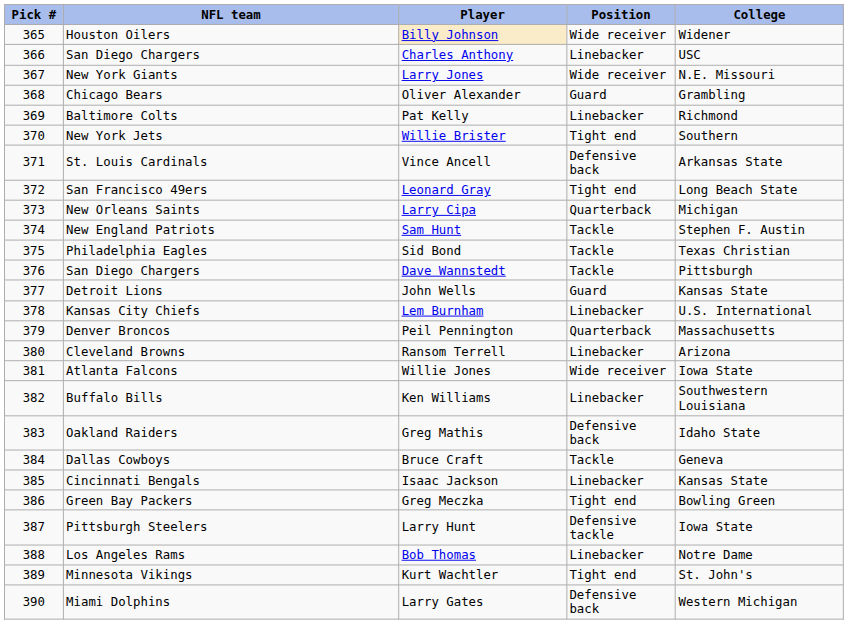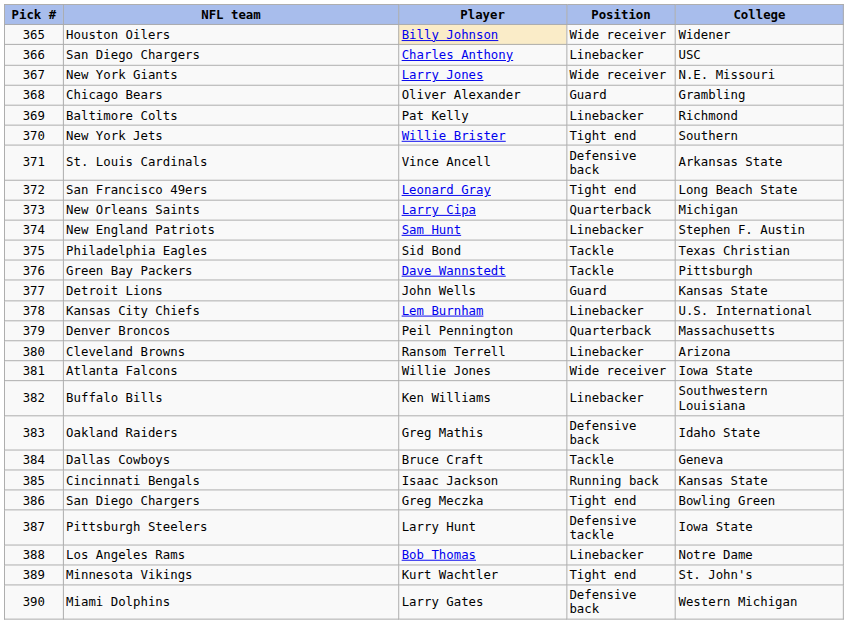 <table class="wikitable sortable sortable" style="width: 100%">
 <tr>
 <th style="background:#A8BDEC;" width=7%>Pick #</th>
 <th width=40% style="background:#A8BDEC;">NFL team</th>
 <th width=20% style="background:#A8BDEC;">Player</th>
 <th width=13% style="background:#A8BDEC;">Position</th>
 <th style="background:#A8BDEC;">College</th>
 </tr>
 <tr>
 <td align=center>365</td>
 <td>Houston Oilers</td>
 <td bgcolor="#faecc8"><a href='#'>Billy Johnson</a></td>
 <td>Wide receiver</td>
 <td>Widener</td>
 </tr>
 <tr>
 <td align=center>366</td>
 <td>San Diego Chargers</td>
 <td><a href='#'>Charles Anthony</a></td>
 <td>Linebacker</td>
 <td>USC</td>
 </tr>
 <tr>
 <td align=center>367</td>
 <td>New York Giants</td>
 <td><a href='#'>Larry Jones</a></td>
 <td>Wide receiver</td>
 <td>N.E. Missouri</td>
 </tr>
 <tr>
 <td align=center>368</td>
 <td>Chicago Bears</td>
 <td>Oliver Alexander</td>
 <td>Guard</td>
 <td>Grambling</td>
 </tr>
 <tr>
 <td align=center>369</td>
 <td>Baltimore Colts</td>
 <td>Pat Kelly</td>
 <td>Linebacker</td>
 <td>Richmond</td>
 </tr>
 <tr>
 <td align=center>370</td>
 <td>New York Jets</td>
 <td><a href='#'>Willie Brister</a></td>
 <td>Tight end</td>
 <td>Southern</td>
 </tr>
 <tr>
 <td align=center>371</td>
 <td>St. Louis Cardinals</td>
 <td>Vince Ancell</td>
 <td>Defensive back</td>
 <td>Arkansas State</td>
 </tr>
 <tr>
 <td align=center>372</td>
 <td>San Francisco 49ers</td>
 <td><a href='#'>Leonard Gray</a></td>
 <td>Tight end</td>
 <td>Long Beach State</td>
 </tr>
 <tr>
 <td align=center>373</td>
 <td>New Orleans Saints</td>
 <td><a href='#'>Larry Cipa</a></td>
 <td>Quarterback</td>
 <td>Michigan</td>
 </tr>
 <tr>
 <td align=center>374</td>
 <td>New England Patriots</td>
 <td><a href='#'>Sam Hunt</a></td>
-<td>Tackle</td>
+<td>Linebacker</td>
 <td>Stephen F. Austin</td>
 </tr>
 <tr>
 <td align=center>375</td>
 <td>Philadelphia Eagles</td>
 <td>Sid Bond</td>
 <td>Tackle</td>
 <td>Texas Christian</td>
 </tr>
 <tr>
 <td align=center>376</td>
-<td>San Diego Chargers</td>
+<td>Green Bay Packers</td>
 <td><a href='#'>Dave Wannstedt</a></td>
 <td>Tackle</td>
 <td>Pittsburgh</td>
 </tr>
 <tr>
 <td align=center>377</td>
 <td>Detroit Lions</td>
 <td>John Wells</td>
 <td>Guard</td>
 <td>Kansas State</td>
 </tr>
 <tr>
 <td align=center>378</td>
 <td>Kansas City Chiefs</td>
 <td><a href='#'>Lem Burnham</a></td>
 <td>Linebacker</td>
 <td>U.S. International</td>
 </tr>
 <tr>
 <td align=center>379</td>
 <td>Denver Broncos</td>
 <td>Peil Pennington</td>
 <td>Quarterback</td>
 <td>Massachusetts</td>
 </tr>
 <tr>
 <td align=center>380</td>
 <td>Cleveland Browns</td>
 <td>Ransom Terrell</td>
 <td>Linebacker</td>
 <td>Arizona</td>
 </tr>
 <tr>
 <td align=center>381</td>
 <td>Atlanta Falcons</td>
 <td>Willie Jones</td>
 <td>Wide receiver</td>
 <td>Iowa State</td>
 </tr>
 <tr>
 <td align=center>382</td>
 <td>Buffalo Bills</td>
 <td>Ken Williams</td>
 <td>Linebacker</td>
 <td>Southwestern Louisiana</td>
 </tr>
 <tr>
 <td align=center>383</td>
 <td>Oakland Raiders</td>
 <td>Greg Mathis</td>
 <td>Defensive back</td>
 <td>Idaho State</td>
 </tr>
 <tr>
 <td align=center>384</td>
 <td>Dallas Cowboys</td>
 <td>Bruce Craft</td>
 <td>Tackle</td>
 <td>Geneva</td>
 </tr>
 <tr>
 <td align=center>385</td>
 <td>Cincinnati Bengals</td>
 <td>Isaac Jackson</td>
-<td>Linebacker</td>
+<td>Running back</td>
 <td>Kansas State</td>
 </tr>
 <tr>
 <td align=center>386</td>
-<td>Green Bay Packers</td>
+<td>San Diego Chargers</td>
 <td>Greg Meczka</td>
 <td>Tight end</td>
 <td>Bowling Green</td>
 </tr>
 <tr>
 <td align=center>387</td>
 <td>Pittsburgh Steelers</td>
 <td>Larry Hunt</td>
 <td>Defensive tackle</td>
 <td>Iowa State</td>
 </tr>
 <tr>
 <td align=center>388</td>
 <td>Los Angeles Rams</td>
 <td><a href='#'>Bob Thomas</a></td>
 <td>Linebacker</td>
 <td>Notre Dame</td>
 </tr>
 <tr>
 <td align=center>389</td>
 <td>Minnesota Vikings</td>
 <td>Kurt Wachtler</td>
 <td>Tight end</td>
 <td>St. John's</td>
 </tr>
 <tr>
 <td align=center>390</td>
 <td>Miami Dolphins</td>
 <td>Larry Gates</td>
 <td>Defensive back</td>
 <td>Western Michigan</td>
 </tr>
 </table>
